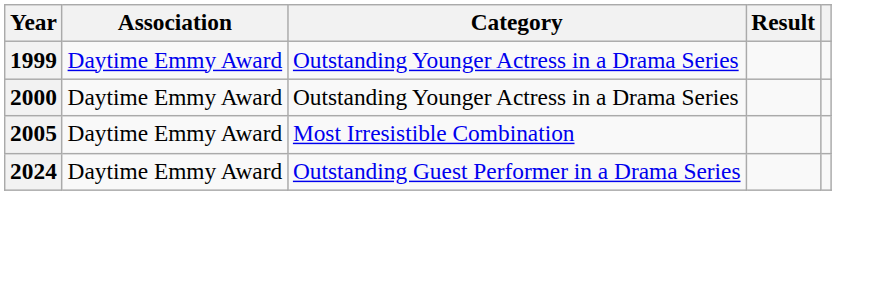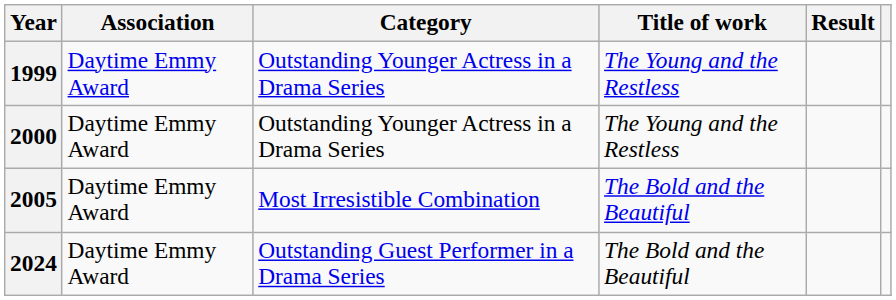 <table class="wikitable sortable plainrowheaders">
 <tr>
 <th scope="col">Year</th>
 <th scope="col">Association</th>
 <th scope="col">Category</th>
+<th scope="col">Title of work</th>
 <th scope="col">Result</th>
 <th scope="col" class="unsortable"></th>
 </tr>
 <tr>
 <th scope="row" style="text-align:center;">1999</th>
 <td><a href='#'>Daytime Emmy Award</a></td>
 <td><a href='#'>Outstanding Younger Actress in a Drama Series</a></td>
+<td><em><a href='#'>The Young and the Restless</a></em></td>
 <td></td>
 <td style="text-align:center;"></td>
 </tr>
 <tr>
 <th scope="row" style="text-align:center;">2000</th>
 <td>Daytime Emmy Award</td>
 <td>Outstanding Younger Actress in a Drama Series</td>
+<td><em>The Young and the Restless</em></td>
 <td></td>
 <td style="text-align:center;"></td>
 </tr>
 <tr>
 <th scope="row" style="text-align:center;">2005</th>
 <td>Daytime Emmy Award</td>
 <td><a href='#'>Most Irresistible Combination</a> </td>
+<td><em><a href='#'>The Bold and the Beautiful</a></em></td>
 <td></td>
 <td style="text-align:center;"></td>
 </tr>
 <tr>
 <th scope="row" style="text-align:center;">2024</th>
 <td>Daytime Emmy Award</td>
 <td><a href='#'>Outstanding Guest Performer in a Drama Series</a></td>
+<td><em>The Bold and the Beautiful</em></td>
 <td></td>
 <td style="text-align:center;"></td>
 </tr>
 </table>
